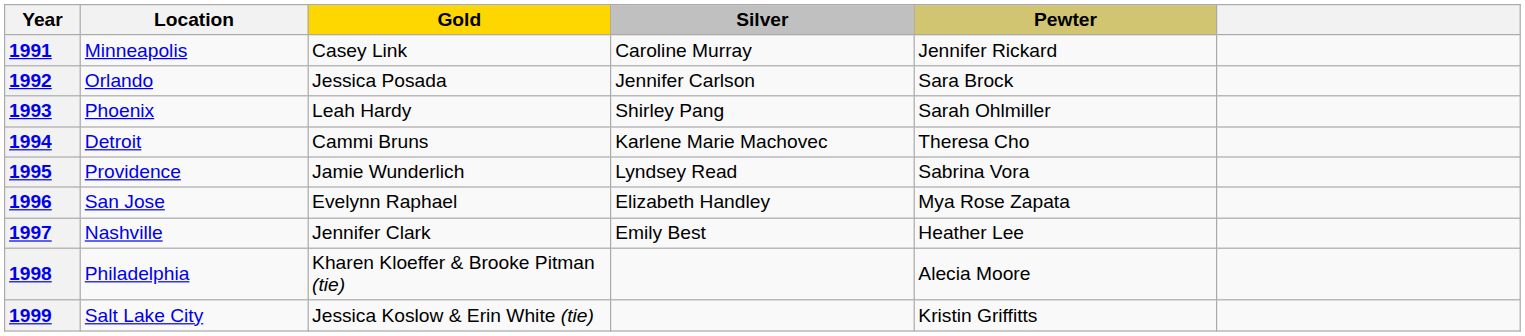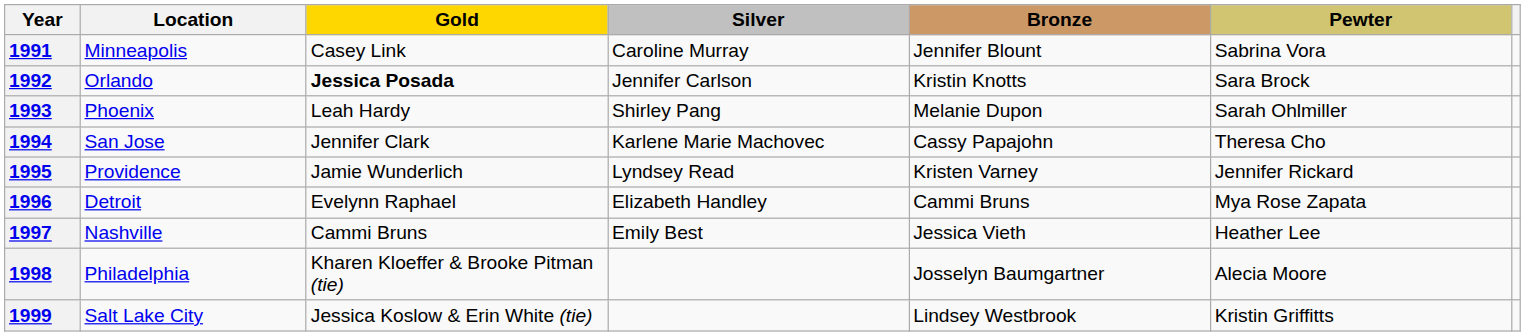 <table class="wikitable unsortable" style="text-align:left; width:100%">
 <tr>
 <th scope="col" style="text-align:center; width:5%">Year</th>
 <th scope="col" style="text-align:center; width:15%">Location</th>
 <th scope="col" style="text-align:center; width:20%; background:gold">Gold</th>
 <th scope="col" style="text-align:center; width:20%; background:silver">Silver</th>
+<th scope="col" style="text-align:center; width:20%; background:#c96">Bronze</th>
 <th scope="col" style="text-align:center; width:20%; background:#d1c571">Pewter</th>
 <th scope="col" style="text-align:center"></th>
 </tr>
 <tr>
 <th scope="row" style="text-align:left"><a href='#'>1991</a></th>
 <td><a href='#'>Minneapolis</a></td>
 <td>Casey Link</td>
 <td>Caroline Murray</td>
-<td>Jennifer Rickard</td>
+<td>Jennifer Blount</td>
+<td>Sabrina Vora</td>
 <td></td>
 </tr>
 <tr>
 <th scope="row" style="text-align:left"><a href='#'>1992</a></th>
 <td><a href='#'>Orlando</a></td>
-<td>Jessica Posada</td>
+<td><strong>Jessica Posada</strong></td>
 <td>Jennifer Carlson</td>
+<td>Kristin Knotts</td>
 <td>Sara Brock</td>
 <td></td>
 </tr>
 <tr>
 <th scope="row" style="text-align:left"><a href='#'>1993</a></th>
 <td><a href='#'>Phoenix</a></td>
 <td>Leah Hardy</td>
 <td>Shirley Pang</td>
+<td>Melanie Dupon</td>
 <td>Sarah Ohlmiller</td>
 <td></td>
 </tr>
 <tr>
 <th scope="row" style="text-align:left"><a href='#'>1994</a></th>
-<td><a href='#'>Detroit</a></td>
-<td>Cammi Bruns</td>
+<td><a href='#'>San Jose</a></td>
+<td>Jennifer Clark</td>
 <td>Karlene Marie Machovec</td>
+<td>Cassy Papajohn</td>
 <td>Theresa Cho</td>
 <td></td>
 </tr>
 <tr>
 <th scope="row" style="text-align:left"><a href='#'>1995</a></th>
 <td><a href='#'>Providence</a></td>
 <td>Jamie Wunderlich</td>
 <td>Lyndsey Read</td>
-<td>Sabrina Vora</td>
+<td>Kristen Varney</td>
+<td>Jennifer Rickard</td>
 <td></td>
 </tr>
 <tr>
 <th scope="row" style="text-align:left"><a href='#'>1996</a></th>
-<td><a href='#'>San Jose</a></td>
+<td><a href='#'>Detroit</a></td>
 <td>Evelynn Raphael</td>
 <td>Elizabeth Handley</td>
+<td>Cammi Bruns</td>
 <td>Mya Rose Zapata</td>
 <td></td>
 </tr>
 <tr>
 <th scope="row" style="text-align:left"><a href='#'>1997</a></th>
 <td><a href='#'>Nashville</a></td>
-<td>Jennifer Clark</td>
+<td>Cammi Bruns</td>
 <td>Emily Best</td>
+<td>Jessica Vieth</td>
 <td>Heather Lee</td>
 <td></td>
 </tr>
 <tr>
 <th scope="row" style="text-align:left"><a href='#'>1998</a></th>
 <td><a href='#'>Philadelphia</a></td>
 <td>Kharen Kloeffer & Brooke Pitman <em>(tie)</em></td>
 <td></td>
+<td>Josselyn Baumgartner</td>
 <td>Alecia Moore</td>
 <td></td>
 </tr>
 <tr>
 <th scope="row" style="text-align:left"><a href='#'>1999</a></th>
 <td><a href='#'>Salt Lake City</a></td>
 <td>Jessica Koslow & Erin White <em>(tie)</em></td>
 <td></td>
+<td>Lindsey Westbrook</td>
 <td>Kristin Griffitts</td>
 <td></td>
 </tr>
 </table>
